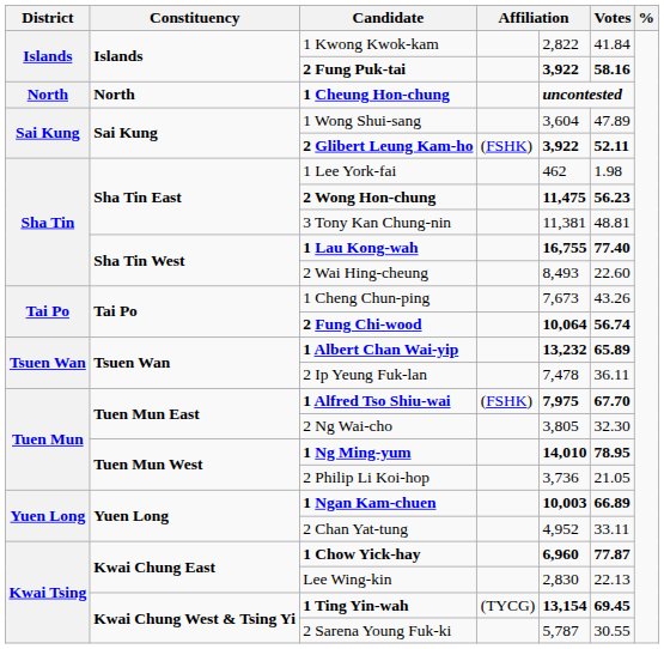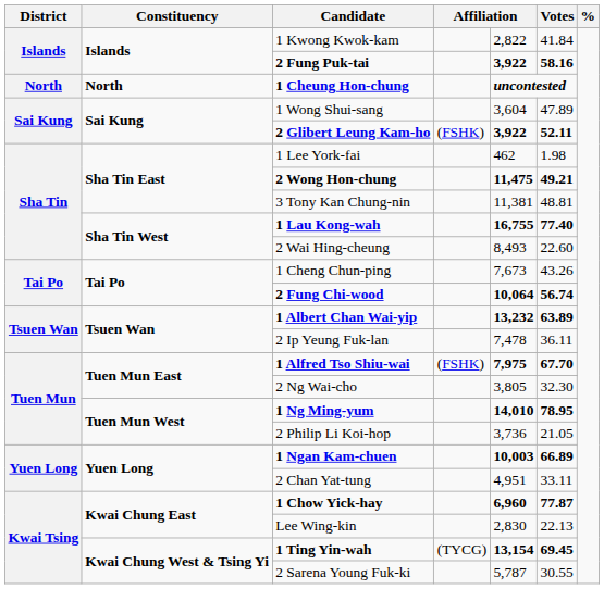 <table class="wikitable">
 <tr>
 <th>District</th>
 <th>Constituency</th>
 <th>Candidate</th>
 <th colspan=2>Affiliation</th>
 <th>Votes</th>
 <th>%</th>
 </tr>
 <tr>
 <th rowspan=2><a href='#'>Islands</a></th>
 <td rowspan=2><strong>Islands</strong></td>
 <td>1 Kwong Kwok-kam</td>
 <td></td>
 <td>2,822</td>
 <td>41.84</td>
 </tr>
 <tr>
 <td><strong>2 Fung Puk-tai</strong></td>
 <td></td>
 <td><strong>3,922</strong></td>
 <td><strong>58.16</strong></td>
 </tr>
 <tr>
 <th><a href='#'>North</a></th>
 <td><strong>North</strong></td>
 <td><strong>1 <a href='#'>Cheung Hon-chung</a></strong></td>
 <td></td>
 <td colspan=2><strong><em>uncontested</em></strong></td>
 </tr>
 <tr>
 <th rowspan=2><a href='#'>Sai Kung</a></th>
 <td rowspan=2><strong>Sai Kung</strong></td>
 <td>1 Wong Shui-sang</td>
 <td></td>
 <td>3,604</td>
 <td>47.89</td>
 </tr>
 <tr>
 <td><strong>2 <a href='#'>Glibert Leung Kam-ho</a></strong></td>
 <td> (<a href='#'>FSHK</a>)</td>
 <td><strong>3,922</strong></td>
 <td><strong>52.11</strong></td>
 </tr>
 <tr>
 <th rowspan=5><a href='#'>Sha Tin</a></th>
 <td rowspan=3><strong>Sha Tin East</strong></td>
 <td>1 Lee York-fai</td>
 <td></td>
 <td>462</td>
 <td>1.98</td>
 </tr>
 <tr>
 <td><strong>2 Wong Hon-chung</strong></td>
 <td></td>
 <td><strong>11,475</strong></td>
-<td><strong>56.23</strong></td>
+<td><strong>49.21</strong></td>
 </tr>
 <tr>
 <td>3 Tony Kan Chung-nin</td>
 <td></td>
 <td>11,381</td>
 <td>48.81</td>
 </tr>
 <tr>
 <td rowspan=2><strong>Sha Tin West</strong></td>
 <td><strong>1 <a href='#'>Lau Kong-wah</a></strong></td>
 <td></td>
 <td><strong>16,755</strong></td>
 <td><strong>77.40</strong></td>
 </tr>
 <tr>
 <td>2 Wai Hing-cheung</td>
 <td></td>
 <td>8,493</td>
 <td>22.60</td>
 </tr>
 <tr>
 <th rowspan=2><a href='#'>Tai Po</a></th>
 <td rowspan=2><strong>Tai Po</strong></td>
 <td>1 Cheng Chun-ping</td>
 <td></td>
 <td>7,673</td>
 <td>43.26</td>
 </tr>
 <tr>
 <td><strong>2 <a href='#'>Fung Chi-wood</a></strong></td>
 <td></td>
 <td><strong>10,064</strong></td>
 <td><strong>56.74</strong></td>
 </tr>
 <tr>
 <th rowspan=2><a href='#'>Tsuen Wan</a></th>
 <td rowspan=2><strong>Tsuen Wan</strong></td>
 <td><strong>1 <a href='#'>Albert Chan Wai-yip</a></strong></td>
 <td></td>
 <td><strong>13,232</strong></td>
-<td><strong>65.89</strong></td>
+<td><strong>63.89</strong></td>
 </tr>
 <tr>
 <td>2 Ip Yeung Fuk-lan</td>
 <td></td>
 <td>7,478</td>
 <td>36.11</td>
 </tr>
 <tr>
 <th rowspan=4><a href='#'>Tuen Mun</a></th>
 <td rowspan=2><strong>Tuen Mun East</strong></td>
 <td><strong>1 <a href='#'>Alfred Tso Shiu-wai</a></strong></td>
 <td> (<a href='#'>FSHK</a>)</td>
 <td><strong>7,975</strong></td>
 <td><strong>67.70</strong></td>
 </tr>
 <tr>
 <td>2 Ng Wai-cho</td>
 <td></td>
 <td>3,805</td>
 <td>32.30</td>
 </tr>
 <tr>
 <td rowspan=2><strong>Tuen Mun West</strong></td>
 <td><strong>1 <a href='#'>Ng Ming-yum</a></strong></td>
 <td></td>
 <td><strong>14,010</strong></td>
 <td><strong>78.95</strong></td>
 </tr>
 <tr>
 <td>2 Philip Li Koi-hop</td>
 <td></td>
 <td>3,736</td>
 <td>21.05</td>
 </tr>
 <tr>
 <th rowspan=2><a href='#'>Yuen Long</a></th>
 <td rowspan=2><strong>Yuen Long</strong></td>
 <td><strong>1 <a href='#'>Ngan Kam-chuen</a></strong></td>
 <td></td>
 <td><strong>10,003</strong></td>
 <td><strong>66.89</strong></td>
 </tr>
 <tr>
 <td>2 Chan Yat-tung</td>
 <td></td>
-<td>4,952</td>
+<td>4,951</td>
 <td>33.11</td>
 </tr>
 <tr>
 <th rowspan=4><a href='#'>Kwai Tsing</a></th>
 <td rowspan=2><strong> Kwai Chung East</strong></td>
 <td><strong>1 Chow Yick-hay</strong></td>
 <td></td>
 <td><strong>6,960</strong></td>
 <td><strong>77.87</strong></td>
 </tr>
 <tr>
 <td>Lee Wing-kin</td>
 <td></td>
 <td>2,830</td>
 <td>22.13</td>
 </tr>
 <tr>
 <td rowspan=2><strong> Kwai Chung West & Tsing Yi</strong></td>
 <td><strong>1 Ting Yin-wah</strong></td>
 <td> (TYCG)</td>
 <td><strong>13,154</strong></td>
 <td><strong>69.45</strong></td>
 </tr>
 <tr>
 <td>2 Sarena Young Fuk-ki</td>
 <td></td>
 <td>5,787</td>
 <td>30.55</td>
 </tr>
 </table>
